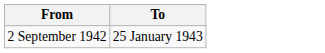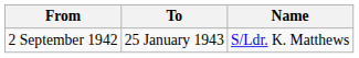 <table class="wikitable">
 <tr>
 <th>From</th>
 <th>To</th>
+<th>Name</th>
 </tr>
 <tr>
 <td>2 September 1942</td>
 <td>25 January 1943</td>
+<td><a href='#'>S/Ldr.</a> K. Matthews</td>
 </tr>
 </table>
